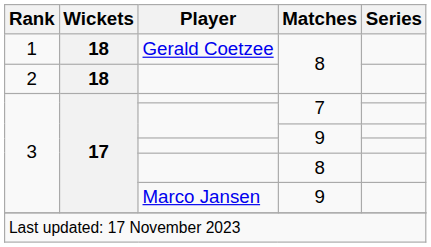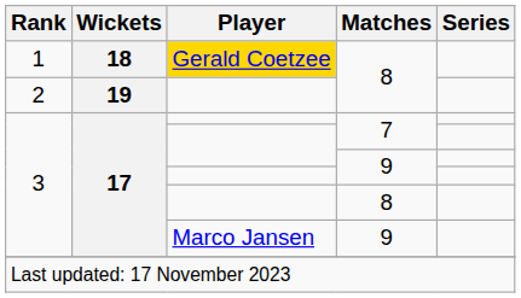 <table class="wikitable plainrowheaders sortable">
 <tr>
 <th scope=col>Rank</th>
 <th scope=col>Wickets</th>
 <th scope=col>Player</th>
 <th scope=col>Matches</th>
 <th scope=col>Series</th>
 </tr>
 <tr>
 <td align=center>1</td>
 <th scope=row style=text-align:center;><strong>18</strong></th>
-<td><a href='#'>Gerald Coetzee</a></td>
+<td style="background: gold;"><a href='#'>Gerald Coetzee</a></td>
 <td align=center rowspan=2>8</td>
 <td></td>
 </tr>
 <tr>
 <td align=center>2</td>
-<th scope=row style=text-align:center;><strong>18</strong></th>
+<th scope=row style=text-align:center;><strong>19</strong></th>
 <td></td>
 <td></td>
 </tr>
 <tr>
 <td align=center rowspan=6>3</td>
 <th scope=row style=text-align:center; rowspan=6><strong>17</strong></th>
 <td></td>
 <td align=center rowspan=2>7</td>
 <td></td>
 </tr>
 <tr>
 <td rowspan=2></td>
 <td></td>
 </tr>
 <tr>
 <td align=center rowspan=2>9</td>
 <td></td>
 </tr>
 <tr>
 <td></td>
 <td></td>
 </tr>
 <tr>
 <td></td>
 <td align=center>8</td>
 <td></td>
 </tr>
 <tr>
 <td><a href='#'>Marco Jansen</a></td>
 <td align=center>9</td>
 <td></td>
 </tr>
 <tr>
 </tr>
 <tr class=sortbottom>
 <td colspan="5"><small>Last updated: 17 November 2023</small></td>
 </tr>
 </table>
